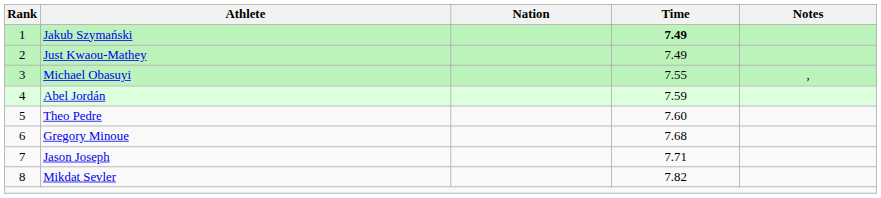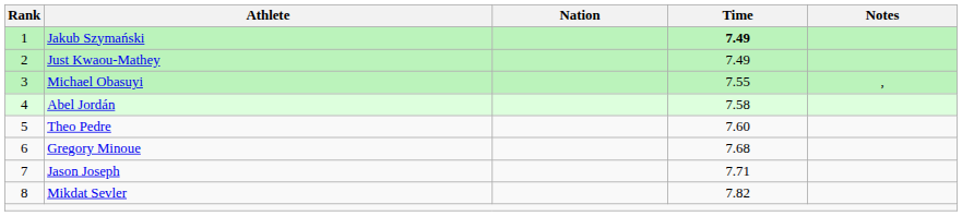 <table class="wikitable sortable" style="text-align:center;width: 55%;">
 <tr>
 <th scope="col" style="width: 10px;">Rank</th>
 <th scope="col">Athlete</th>
 <th scope="col">Nation</th>
 <th scope="col">Time</th>
 <th scope="col">Notes</th>
 </tr>
 <tr bgcolor=bbf3bb>
 <td>1</td>
 <td align=left><a href='#'>Jakub Szymański</a></td>
 <td align=left></td>
 <td><strong>7.49 </strong></td>
 <td></td>
 </tr>
 <tr bgcolor=bbf3bb>
 <td>2</td>
 <td align=left><a href='#'>Just Kwaou-Mathey</a></td>
 <td align=left></td>
 <td>7.49 </td>
 <td></td>
 </tr>
 <tr bgcolor=bbf3bb>
 <td>3</td>
 <td align=left><a href='#'>Michael Obasuyi</a></td>
 <td align=left></td>
 <td>7.55</td>
 <td>, </td>
 </tr>
 <tr bgcolor=ddffdd>
 <td>4</td>
 <td align=left><a href='#'>Abel Jordán</a></td>
 <td align=left></td>
-<td>7.59</td>
+<td>7.58</td>
 <td></td>
 </tr>
 <tr>
 <td>5</td>
 <td align=left><a href='#'>Theo Pedre</a></td>
 <td align=left></td>
 <td>7.60</td>
 <td></td>
 </tr>
 <tr>
 <td>6</td>
 <td align=left><a href='#'>Gregory Minoue</a></td>
 <td align=left></td>
 <td>7.68</td>
 <td></td>
 </tr>
 <tr>
 <td>7</td>
 <td align=left><a href='#'>Jason Joseph</a></td>
 <td align=left></td>
 <td>7.71</td>
 <td></td>
 </tr>
 <tr>
 <td>8</td>
 <td align=left><a href='#'>Mikdat Sevler</a></td>
 <td align=left></td>
 <td>7.82</td>
 <td></td>
 </tr>
 <tr class="sortbottom">
 <td colspan="5"></td>
 </tr>
 </table>
